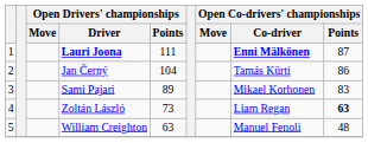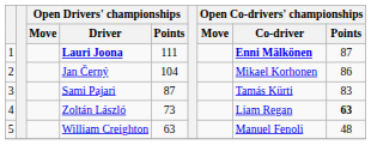 <table class="wikitable" style="font-size:85%;">
 <tr>
 <th rowspan="2"></th>
 <th rowspan="7" style="width:5px;"></th>
 <th colspan="3">Open Drivers' championships</th>
 <th rowspan="7" style="width:5px;"></th>
 <th colspan="3" nowrap>Open Co-drivers' championships</th>
 </tr>
 <tr>
 <th>Move</th>
 <th>Driver</th>
 <th>Points</th>
 <th>Move</th>
 <th>Co-driver</th>
 <th>Points</th>
 </tr>
 <tr>
 <td align="center">1</td>
 <td align="center"></td>
 <td><strong><a href='#'>Lauri Joona</a></strong></td>
 <td align="center">111</td>
 <td align="center"></td>
 <td><strong><a href='#'>Enni Mälkönen</a></strong></td>
 <td align="center">87</td>
 </tr>
 <tr>
 <td align="center">2</td>
 <td align="center"></td>
 <td><a href='#'>Jan Černý</a></td>
 <td align="center">104</td>
 <td align="center"></td>
-<td><a href='#'>Tamás Kürti</a></td>
+<td><a href='#'>Mikael Korhonen</a></td>
 <td align="center">86</td>
 </tr>
 <tr>
 <td align="center">3</td>
 <td align="center"></td>
 <td><a href='#'>Sami Pajari</a></td>
-<td align="center">89</td>
+<td align="center">87</td>
 <td align="center"></td>
-<td><a href='#'>Mikael Korhonen</a></td>
+<td><a href='#'>Tamás Kürti</a></td>
 <td align="center">83</td>
 </tr>
 <tr>
 <td align="center">4</td>
 <td align="center"></td>
 <td><a href='#'>Zoltán László</a></td>
 <td align="center">73</td>
 <td align="center"></td>
 <td><a href='#'>Liam Regan</a></td>
 <td align="center"><strong>63</strong></td>
 </tr>
 <tr>
 <td align="center">5</td>
 <td align="center"></td>
 <td><a href='#'>William Creighton</a></td>
 <td align="center">63</td>
 <td align="center"></td>
 <td><a href='#'>Manuel Fenoli</a></td>
 <td align="center">48</td>
 </tr>
 <tr>
 </tr>
 </table>
